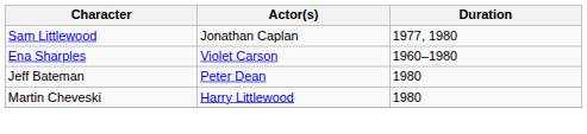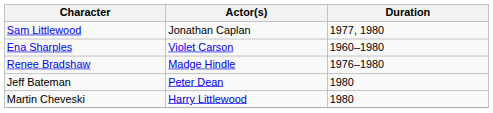 <table class="wikitable">
 <tr>
 <th scope="col" style="width:230px;">Character</th>
 <th scope="col" style="width:230px;">Actor(s)</th>
 <th scope="col" style="width:230px;">Duration</th>
 </tr>
 <tr>
 <td><a href='#'>Sam Littlewood</a></td>
 <td>Jonathan Caplan</td>
 <td>1977, 1980</td>
 </tr>
 <tr>
 <td><a href='#'>Ena Sharples</a></td>
 <td><a href='#'>Violet Carson</a></td>
 <td>1960–1980</td>
 </tr>
 <tr>
+<td><a href='#'>Renee Bradshaw</a></td>
+<td><a href='#'>Madge Hindle</a></td>
+<td>1976–1980</td>
+</tr>
+<tr>
 <td>Jeff Bateman</td>
 <td><a href='#'>Peter Dean</a></td>
 <td>1980</td>
 </tr>
 <tr>
 <td>Martin Cheveski</td>
 <td><a href='#'>Harry Littlewood</a></td>
 <td>1980</td>
 </tr>
 <tr>
 </tr>
 </table>
